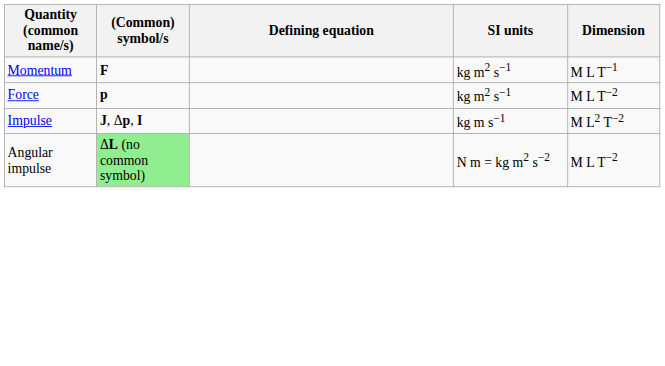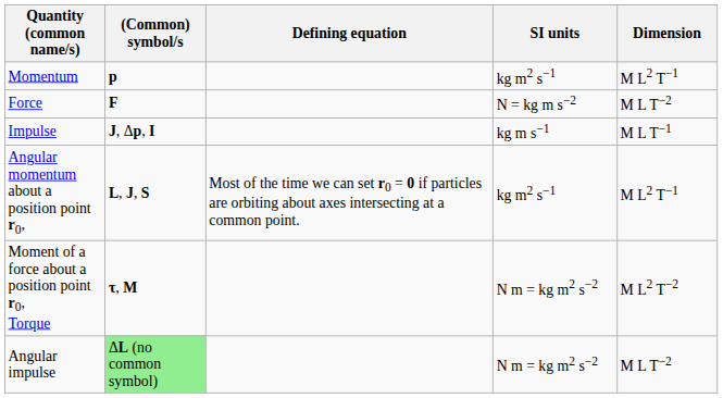 <table class="wikitable">
 <tr>
 <th scope="col" style="width:100px;">Quantity (common name/s)</th>
 <th scope="col" style="width:100px;">(Common) symbol/s</th>
 <th scope="col" style="width:300px;">Defining equation</th>
 <th scope="col" style="width:125px;">SI units</th>
 <th scope="col" style="width:100px;">Dimension</th>
 </tr>
 <tr>
 <td><a href='#'>Momentum</a></td>
-<td><strong>F</strong></td>
+<td><strong>p</strong></td>
 <td></td>
 <td>kg m<sup>2</sup> s<sup>−1</sup></td>
-<td>M L T<sup>−1</sup></td>
+<td>M L<sup>2</sup> T<sup>−1</sup></td>
 </tr>
 <tr>
 <td><a href='#'>Force</a></td>
-<td><strong>p</strong></td>
+<td><strong>F</strong></td>
 <td></td>
-<td>kg m<sup>2</sup> s<sup>−1</sup></td>
+<td>N = kg m s<sup>−2</sup></td>
 <td>M L T<sup>−2</sup></td>
 </tr>
 <tr>
 <td><a href='#'>Impulse</a></td>
 <td><strong>J</strong>, Δ<strong>p</strong>, <strong>I</strong></td>
 <td></td>
 <td>kg m s<sup>−1</sup></td>
+<td>M L T<sup>−1</sup></td>
+</tr>
+<tr>
+<td><a href='#'>Angular momentum</a> about a position point <strong>r</strong><sub>0</sub>,</td>
+<td><strong>L</strong>, <strong>J</strong>, <strong>S</strong></td>
+<td><br>Most of the time we can set <strong>r</strong><sub>0</sub> = <strong>0</strong> if particles are orbiting about axes intersecting at a common point.</td>
+<td>kg m<sup>2</sup> s<sup>−1</sup></td>
+<td>M L<sup>2</sup> T<sup>−1</sup></td>
+</tr>
+<tr>
+<td>Moment of a force about a position point <strong>r</strong><sub>0</sub>,<br><a href='#'>Torque</a></td>
+<td><strong>τ</strong>, <strong>M</strong></td>
+<td></td>
+<td>N m = kg m<sup>2</sup> s<sup>−2</sup></td>
 <td>M L<sup>2</sup> T<sup>−2</sup></td>
 </tr>
 <tr>
 <td>Angular impulse</td>
 <td style="background: lightgreen;">Δ<strong>L</strong> (no common symbol)</td>
 <td></td>
 <td>N m = kg m<sup>2</sup> s<sup>−2</sup></td>
 <td>M L T<sup>−2</sup></td>
 </tr>
 </table>
